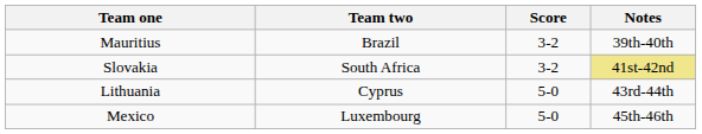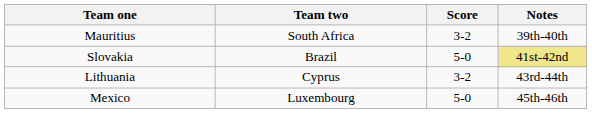 <table class="wikitable" style="text-align: center">
 <tr>
 <th width=250>Team one</th>
 <th width=250>Team two</th>
 <th width=80>Score</th>
 <th width=100>Notes</th>
 </tr>
 <tr>
 <td> Mauritius</td>
-<td> Brazil</td>
+<td> South Africa</td>
 <td>3-2</td>
 <td>39th-40th</td>
 </tr>
 <tr>
 <td> Slovakia</td>
-<td> South Africa</td>
-<td>3-2</td>
+<td> Brazil</td>
+<td>5-0</td>
 <td style="background: khaki;">41st-42nd</td>
 </tr>
 <tr>
 <td> Lithuania</td>
 <td> Cyprus</td>
-<td>5-0</td>
+<td>3-2</td>
 <td>43rd-44th</td>
 </tr>
 <tr>
 <td> Mexico</td>
 <td> Luxembourg</td>
 <td>5-0</td>
 <td>45th-46th</td>
 </tr>
 </table>
